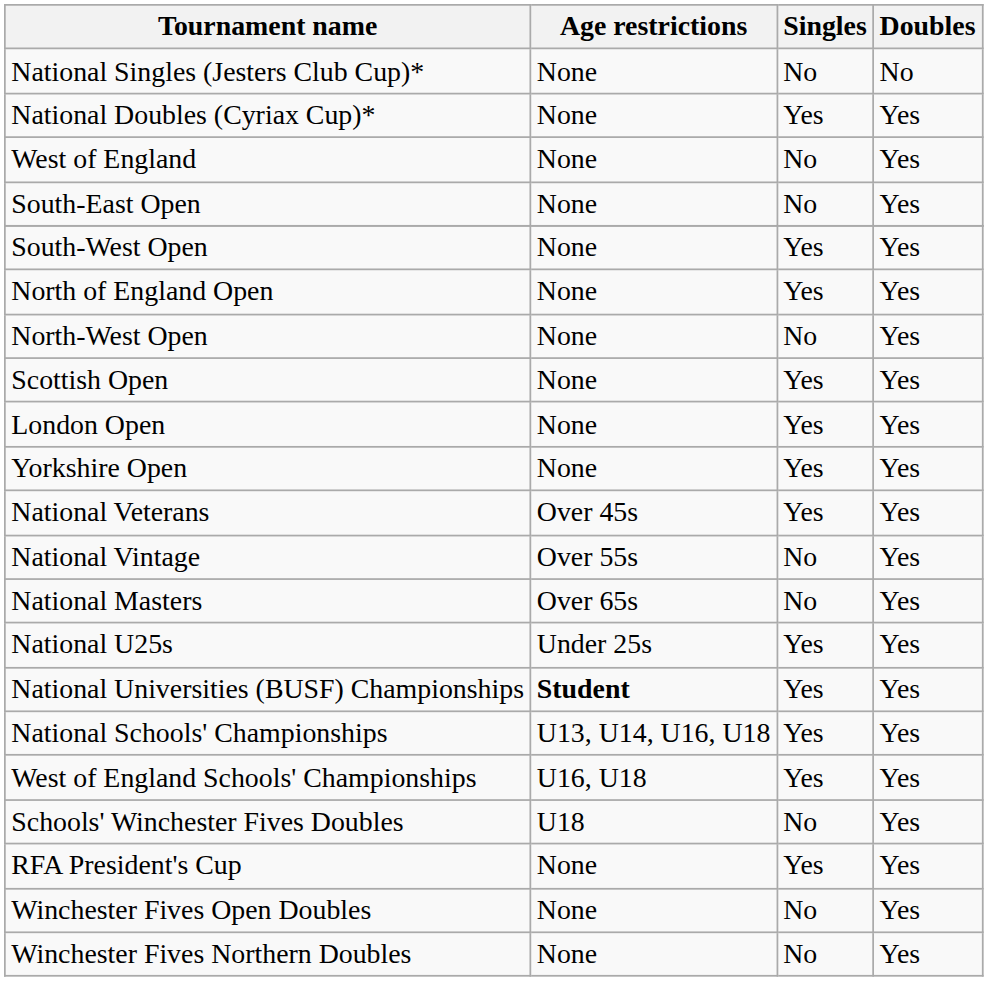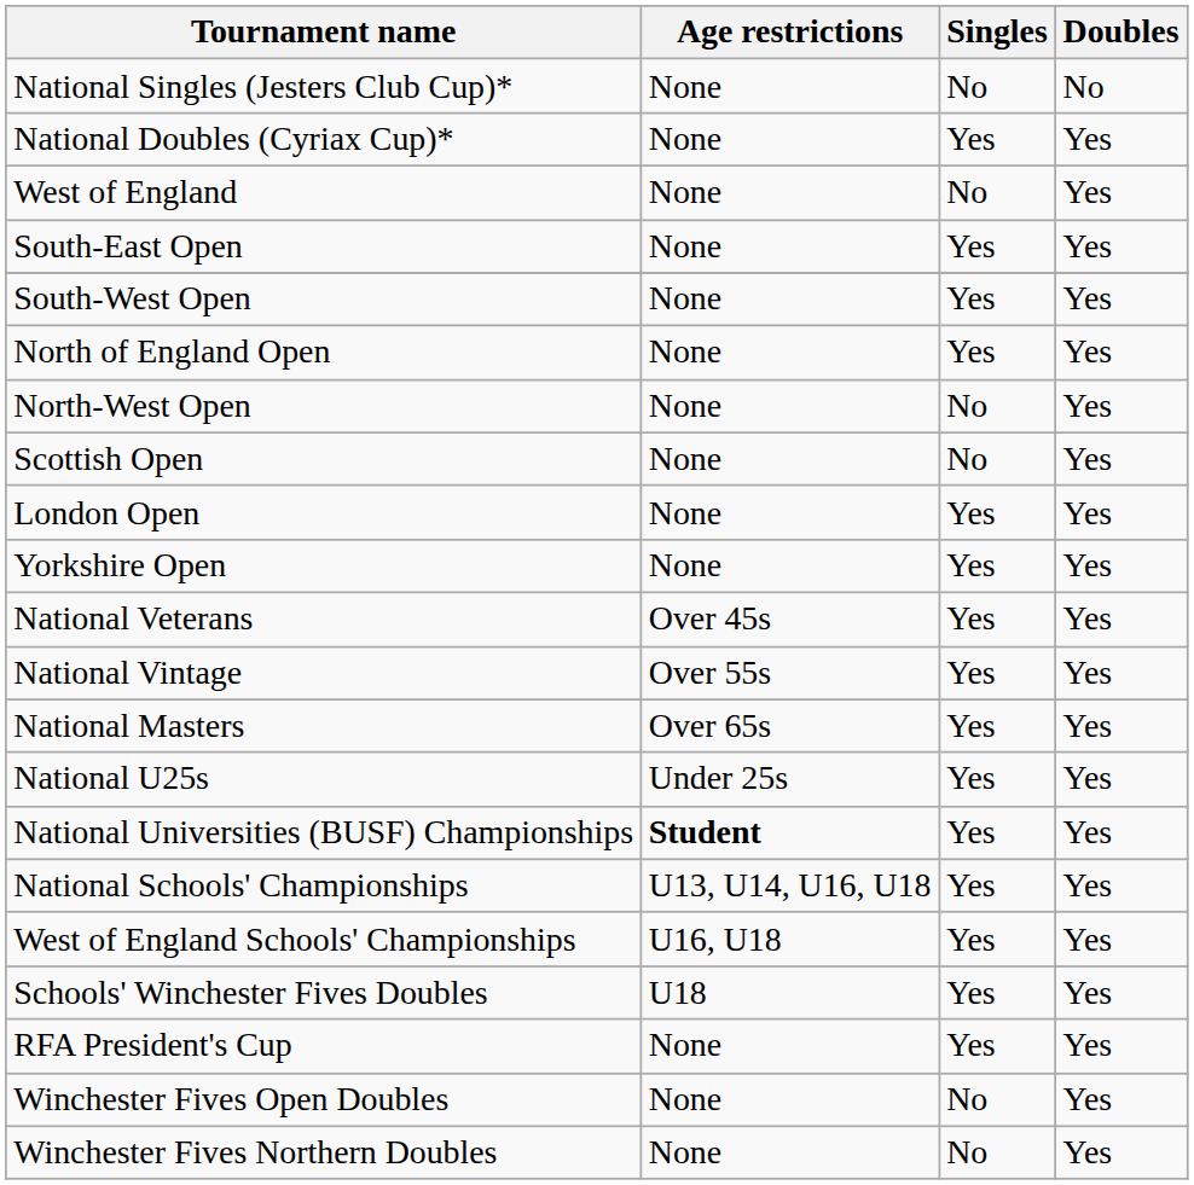 <table class="wikitable">
 <tr>
 <th>Tournament name</th>
 <th>Age restrictions</th>
 <th>Singles</th>
 <th>Doubles</th>
 </tr>
 <tr>
 <td>National Singles (Jesters Club Cup)*</td>
 <td>None</td>
 <td>No</td>
 <td>No</td>
 </tr>
 <tr>
 <td>National Doubles (Cyriax Cup)*</td>
 <td>None</td>
 <td>Yes</td>
 <td>Yes</td>
 </tr>
 <tr>
 <td>West of England</td>
 <td>None</td>
 <td>No</td>
 <td>Yes</td>
 </tr>
 <tr>
 <td>South-East Open</td>
 <td>None</td>
-<td>No</td>
+<td>Yes</td>
 <td>Yes</td>
 </tr>
 <tr>
 </tr>
 <tr>
 <td>South-West Open</td>
 <td>None</td>
 <td>Yes</td>
 <td>Yes</td>
 </tr>
 <tr>
 <td>North of England Open</td>
 <td>None</td>
 <td>Yes</td>
 <td>Yes</td>
 </tr>
 <tr>
 <td>North-West Open</td>
 <td>None</td>
 <td>No</td>
 <td>Yes</td>
 </tr>
 <tr>
 <td>Scottish Open</td>
 <td>None</td>
-<td>Yes</td>
+<td>No</td>
 <td>Yes</td>
 </tr>
 <tr>
 <td>London Open</td>
 <td>None</td>
 <td>Yes</td>
 <td>Yes</td>
 </tr>
 <tr>
 <td>Yorkshire Open</td>
 <td>None</td>
 <td>Yes</td>
 <td>Yes</td>
 </tr>
 <tr>
 <td>National Veterans</td>
 <td>Over 45s</td>
 <td>Yes</td>
 <td>Yes</td>
 </tr>
 <tr>
 <td>National Vintage</td>
 <td>Over 55s</td>
-<td>No</td>
+<td>Yes</td>
 <td>Yes</td>
 </tr>
 <tr>
 <td>National Masters</td>
 <td>Over 65s</td>
-<td>No</td>
+<td>Yes</td>
 <td>Yes</td>
 </tr>
 <tr>
 <td>National U25s</td>
 <td>Under 25s</td>
 <td>Yes</td>
 <td>Yes</td>
 </tr>
 <tr>
 <td>National Universities (BUSF) Championships</td>
 <td><strong>Student</strong></td>
 <td>Yes</td>
 <td>Yes</td>
 </tr>
 <tr>
 <td>National Schools' Championships</td>
 <td>U13, U14, U16, U18</td>
 <td>Yes</td>
 <td>Yes</td>
 </tr>
 <tr>
 <td>West of England Schools' Championships</td>
 <td>U16, U18</td>
 <td>Yes</td>
 <td>Yes</td>
 </tr>
 <tr>
 <td>Schools' Winchester Fives Doubles</td>
 <td>U18</td>
-<td>No</td>
+<td>Yes</td>
 <td>Yes</td>
 </tr>
 <tr>
 <td>RFA President's Cup</td>
 <td>None</td>
 <td>Yes</td>
 <td>Yes</td>
 </tr>
 <tr>
 <td>Winchester Fives Open Doubles</td>
 <td>None</td>
 <td>No</td>
 <td>Yes</td>
 </tr>
 <tr>
 <td>Winchester Fives Northern Doubles</td>
 <td>None</td>
 <td>No</td>
 <td>Yes</td>
 </tr>
 </table>
